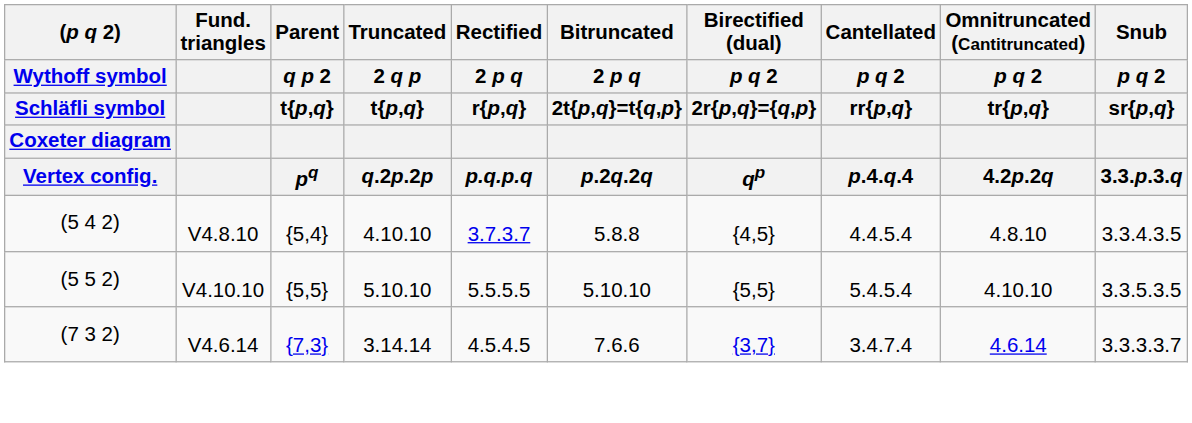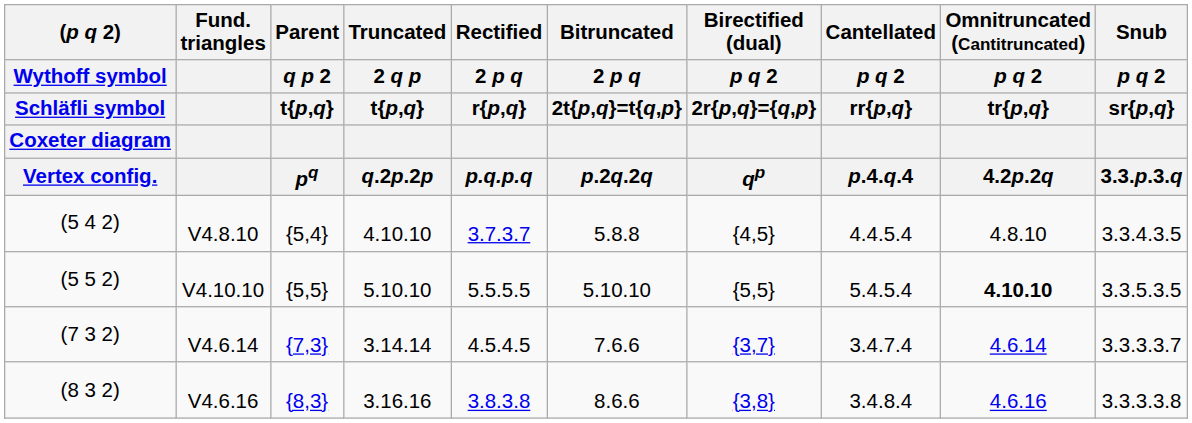 <table class="wikitable">
 <tr>
 <th>(<em>p q</em> 2)</th>
 <th>Fund.<br>triangles</th>
 <th>Parent</th>
 <th>Truncated</th>
 <th>Rectified</th>
 <th>Bitruncated</th>
 <th>Birectified<br>(dual)</th>
 <th>Cantellated</th>
 <th>Omnitruncated<br>(<small>Cantitruncated</small>)</th>
 <th>Snub</th>
 </tr>
 <tr>
 <th><a href='#'>Wythoff symbol</a></th>
 <th></th>
 <th><em>q</em>  <em>p</em> 2</th>
 <th>2 <em>q</em>  <em>p</em></th>
 <th>2  <em>p q</em></th>
 <th>2 <em>p</em>  <em>q</em></th>
 <th><em>p</em>  <em>q</em> 2</th>
 <th><em>p q</em>  2</th>
 <th><em>p q</em> 2 </th>
 <th> <em>p q</em> 2</th>
 </tr>
 <tr>
 <th><a href='#'>Schläfli symbol</a></th>
 <th></th>
 <th>t{<em>p</em>,<em>q</em>}</th>
 <th>t{<em>p</em>,<em>q</em>}</th>
 <th>r{<em>p</em>,<em>q</em>}</th>
 <th>2t{<em>p</em>,<em>q</em>}=t{<em>q</em>,<em>p</em>}</th>
 <th>2r{<em>p</em>,<em>q</em>}={<em>q</em>,<em>p</em>}</th>
 <th>rr{<em>p</em>,<em>q</em>}</th>
 <th>tr{<em>p</em>,<em>q</em>}</th>
 <th>sr{<em>p</em>,<em>q</em>}</th>
 </tr>
 <tr>
 <th><a href='#'>Coxeter diagram</a></th>
 <th></th>
 <th></th>
 <th></th>
 <th></th>
 <th></th>
 <th></th>
 <th></th>
 <th></th>
 <th></th>
 </tr>
 <tr>
 <th><a href='#'>Vertex config.</a></th>
 <th></th>
 <th><em>p<sup>q</sup></em></th>
 <th><em>q</em>.2<em>p</em>.2<em>p</em></th>
 <th><em>p.q.p.q</em></th>
 <th><em>p</em>.2<em>q</em>.2<em>q</em></th>
 <th><em>q<sup>p</sup></em></th>
 <th><em>p</em>.4.<em>q</em>.4</th>
 <th>4.2<em>p</em>.2<em>q</em></th>
 <th>3.3.<em>p</em>.3.<em>q</em></th>
 </tr>
 <tr align=center>
 <td>(5 4 2)</td>
 <td><br>V4.8.10</td>
 <td><br>{5,4}</td>
 <td><br>4.10.10</td>
 <td><br><a href='#'>3.7.3.7</a></td>
 <td><br>5.8.8</td>
 <td><br>{4,5}</td>
 <td><br>4.4.5.4</td>
 <td><br>4.8.10</td>
 <td><br>3.3.4.3.5</td>
 </tr>
 <tr align=center>
 <td>(5 5 2)</td>
 <td><br>V4.10.10</td>
 <td><br>{5,5}</td>
 <td><br>5.10.10</td>
 <td><br>5.5.5.5</td>
 <td><br>5.10.10</td>
 <td><br>{5,5}</td>
 <td><br>5.4.5.4</td>
-<td><br>4.10.10</td>
+<td><strong><br>4.10.10</strong></td>
 <td><br>3.3.5.3.5</td>
 </tr>
 <tr align=center>
 <td>(7 3 2)</td>
 <td><br>V4.6.14</td>
 <td><br><a href='#'>{7,3}</a></td>
 <td><br>3.14.14</td>
 <td><br>4.5.4.5</td>
 <td><br>7.6.6</td>
 <td><br><a href='#'>{3,7}</a></td>
 <td><br>3.4.7.4</td>
 <td><br><a href='#'>4.6.14</a></td>
 <td><br>3.3.3.3.7</td>
 </tr>
+<tr align=center>
+<td>(8 3 2)</td>
+<td><br>V4.6.16</td>
+<td><br><a href='#'>{8,3}</a></td>
+<td><br>3.16.16</td>
+<td><br><a href='#'>3.8.3.8</a></td>
+<td><br>8.6.6</td>
+<td><br><a href='#'>{3,8}</a></td>
+<td><br>3.4.8.4</td>
+<td><br><a href='#'>4.6.16</a></td>
+<td><br>3.3.3.3.8</td>
+</tr>
 </table>
